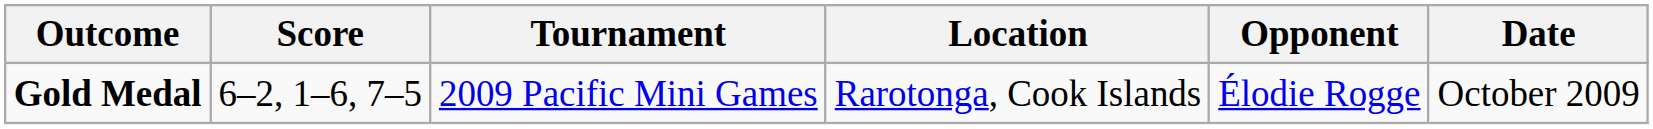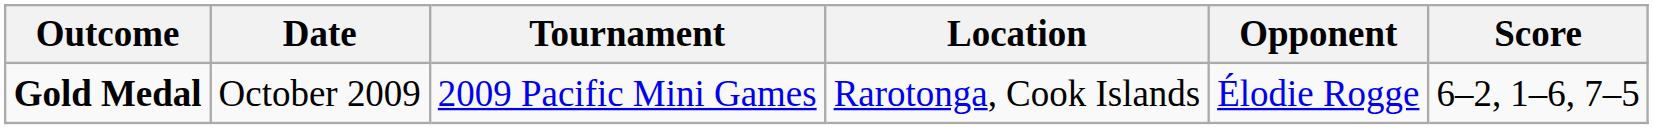 <table class="wikitable">
 <tr>
 <th>Outcome</th>
-<th>Score</th>
+<th>Date</th>
 <th>Tournament</th>
 <th>Location</th>
 <th>Opponent</th>
-<th>Date</th>
+<th>Score</th>
 </tr>
 <tr>
 <td> <strong>Gold Medal</strong></td>
-<td>6–2, 1–6, 7–5</td>
+<td>October 2009</td>
 <td><a href='#'>2009 Pacific Mini Games</a></td>
 <td><a href='#'>Rarotonga</a>, Cook Islands</td>
 <td> <a href='#'>Élodie Rogge</a></td>
-<td>October 2009</td>
+<td>6–2, 1–6, 7–5</td>
 </tr>
 </table>
